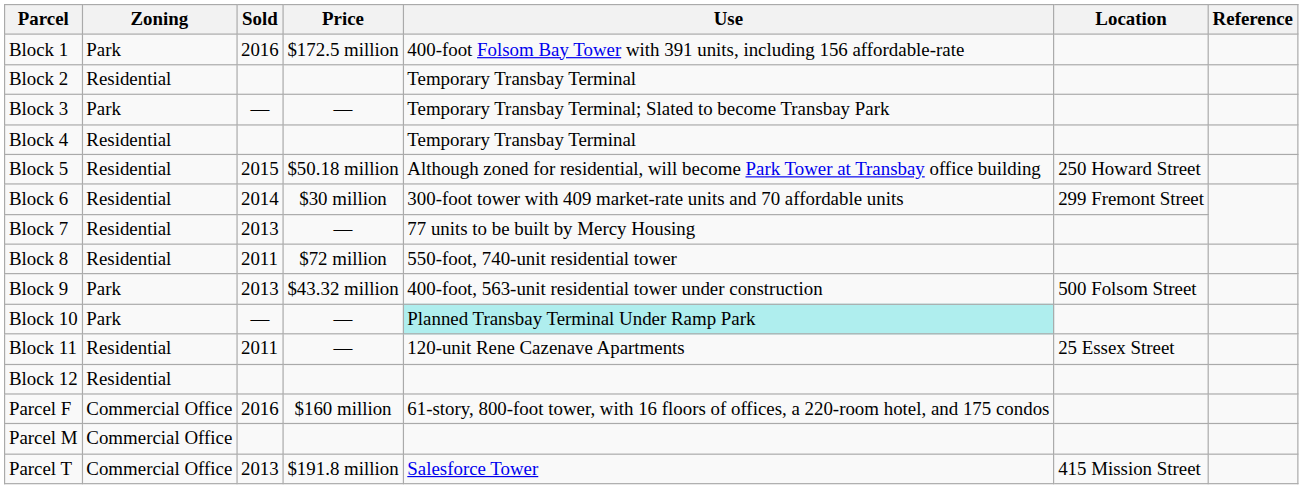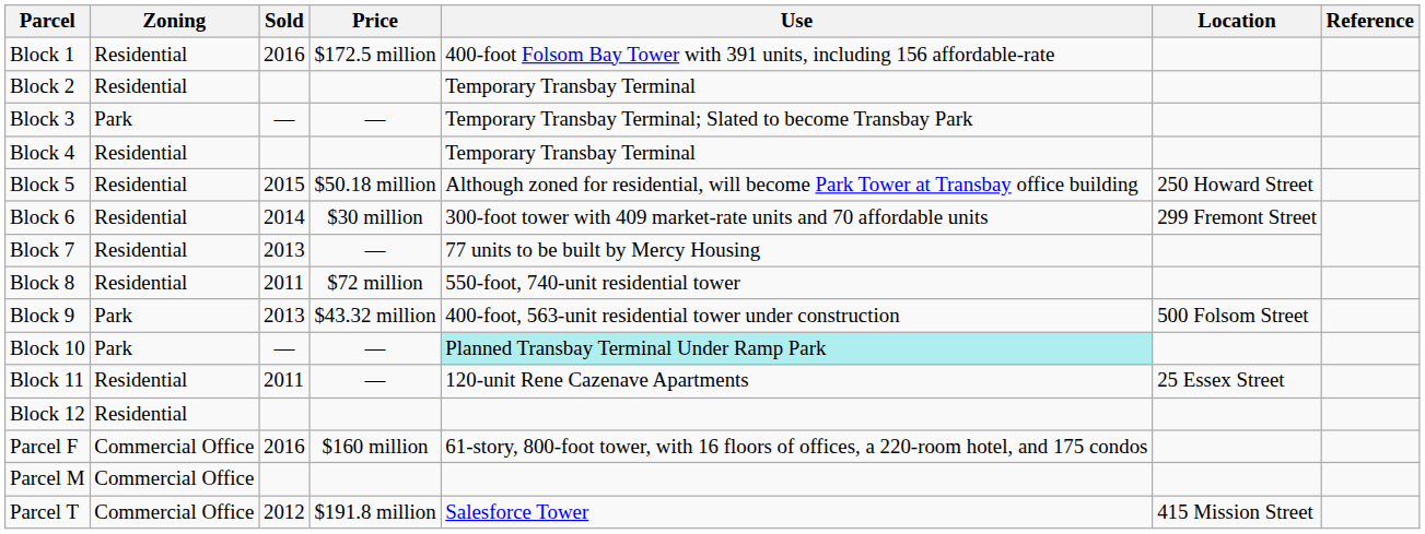 <table class="wikitable">
 <tr>
 <th>Parcel</th>
 <th>Zoning</th>
 <th>Sold</th>
 <th>Price</th>
 <th>Use</th>
 <th>Location</th>
 <th>Reference</th>
 </tr>
 <tr>
 <td>Block 1</td>
-<td>Park</td>
+<td>Residential</td>
 <td>2016</td>
 <td style="text-align:center">$172.5 million</td>
 <td>400-foot <a href='#'>Folsom Bay Tower</a> with 391 units, including 156 affordable-rate</td>
 <td></td>
 <td></td>
 </tr>
 <tr>
 <td>Block 2</td>
 <td>Residential</td>
 <td></td>
 <td></td>
 <td>Temporary Transbay Terminal</td>
 <td></td>
 <td></td>
 </tr>
 <tr>
 <td>Block 3</td>
 <td>Park</td>
 <td style="text-align:center">—</td>
 <td style="text-align:center">—</td>
 <td>Temporary Transbay Terminal; Slated to become Transbay Park</td>
 <td></td>
 <td></td>
 </tr>
 <tr>
 <td>Block 4</td>
 <td>Residential</td>
 <td></td>
 <td></td>
 <td>Temporary Transbay Terminal</td>
 <td></td>
 <td></td>
 </tr>
 <tr>
 <td>Block 5</td>
 <td>Residential</td>
 <td>2015</td>
 <td style="text-align:center">$50.18 million</td>
 <td>Although zoned for residential, will become <a href='#'>Park Tower at Transbay</a> office building</td>
 <td>250 Howard Street</td>
 <td></td>
 </tr>
 <tr>
 <td>Block 6</td>
 <td>Residential</td>
 <td>2014</td>
 <td style="text-align:center">$30 million</td>
 <td>300-foot tower with 409 market-rate units and 70 affordable units</td>
 <td>299 Fremont Street</td>
 <td rowspan=2></td>
 </tr>
 <tr>
 <td>Block 7</td>
 <td>Residential</td>
 <td>2013</td>
 <td style="text-align:center">—</td>
 <td>77 units to be built by Mercy Housing</td>
 <td></td>
 </tr>
 <tr>
 <td>Block 8</td>
 <td>Residential</td>
 <td>2011</td>
 <td style="text-align:center">$72 million</td>
 <td>550-foot, 740-unit residential tower</td>
 <td></td>
 <td></td>
 </tr>
 <tr>
 <td>Block 9</td>
 <td>Park</td>
 <td>2013</td>
 <td>$43.32 million</td>
 <td>400-foot, 563-unit residential tower under construction</td>
 <td>500 Folsom Street</td>
 <td></td>
 </tr>
 <tr>
 <td>Block 10</td>
 <td>Park</td>
 <td style="text-align:center">—</td>
 <td style="text-align:center">—</td>
 <td style="background: paleturquoise;">Planned Transbay Terminal Under Ramp Park</td>
 <td></td>
 <td></td>
 </tr>
 <tr>
 <td>Block 11</td>
 <td>Residential</td>
 <td>2011</td>
 <td style="text-align:center">—</td>
 <td>120-unit Rene Cazenave Apartments</td>
 <td>25 Essex Street</td>
 <td></td>
 </tr>
 <tr>
 <td>Block 12</td>
 <td>Residential</td>
 <td></td>
 <td></td>
 <td></td>
 <td></td>
 <td></td>
 </tr>
 <tr>
 <td>Parcel F</td>
 <td>Commercial Office</td>
 <td>2016</td>
 <td style="text-align:center">$160 million</td>
 <td>61-story, 800-foot tower, with 16 floors of offices, a 220-room hotel, and 175 condos</td>
 <td></td>
 <td></td>
 </tr>
 <tr>
 <td>Parcel M</td>
 <td>Commercial Office</td>
 <td></td>
 <td></td>
 <td></td>
 <td></td>
 <td></td>
 </tr>
 <tr>
 <td>Parcel T</td>
 <td>Commercial Office</td>
-<td>2013</td>
+<td>2012</td>
 <td>$191.8 million</td>
 <td><a href='#'>Salesforce Tower</a></td>
 <td>415 Mission Street</td>
 <td></td>
 </tr>
 </table>
